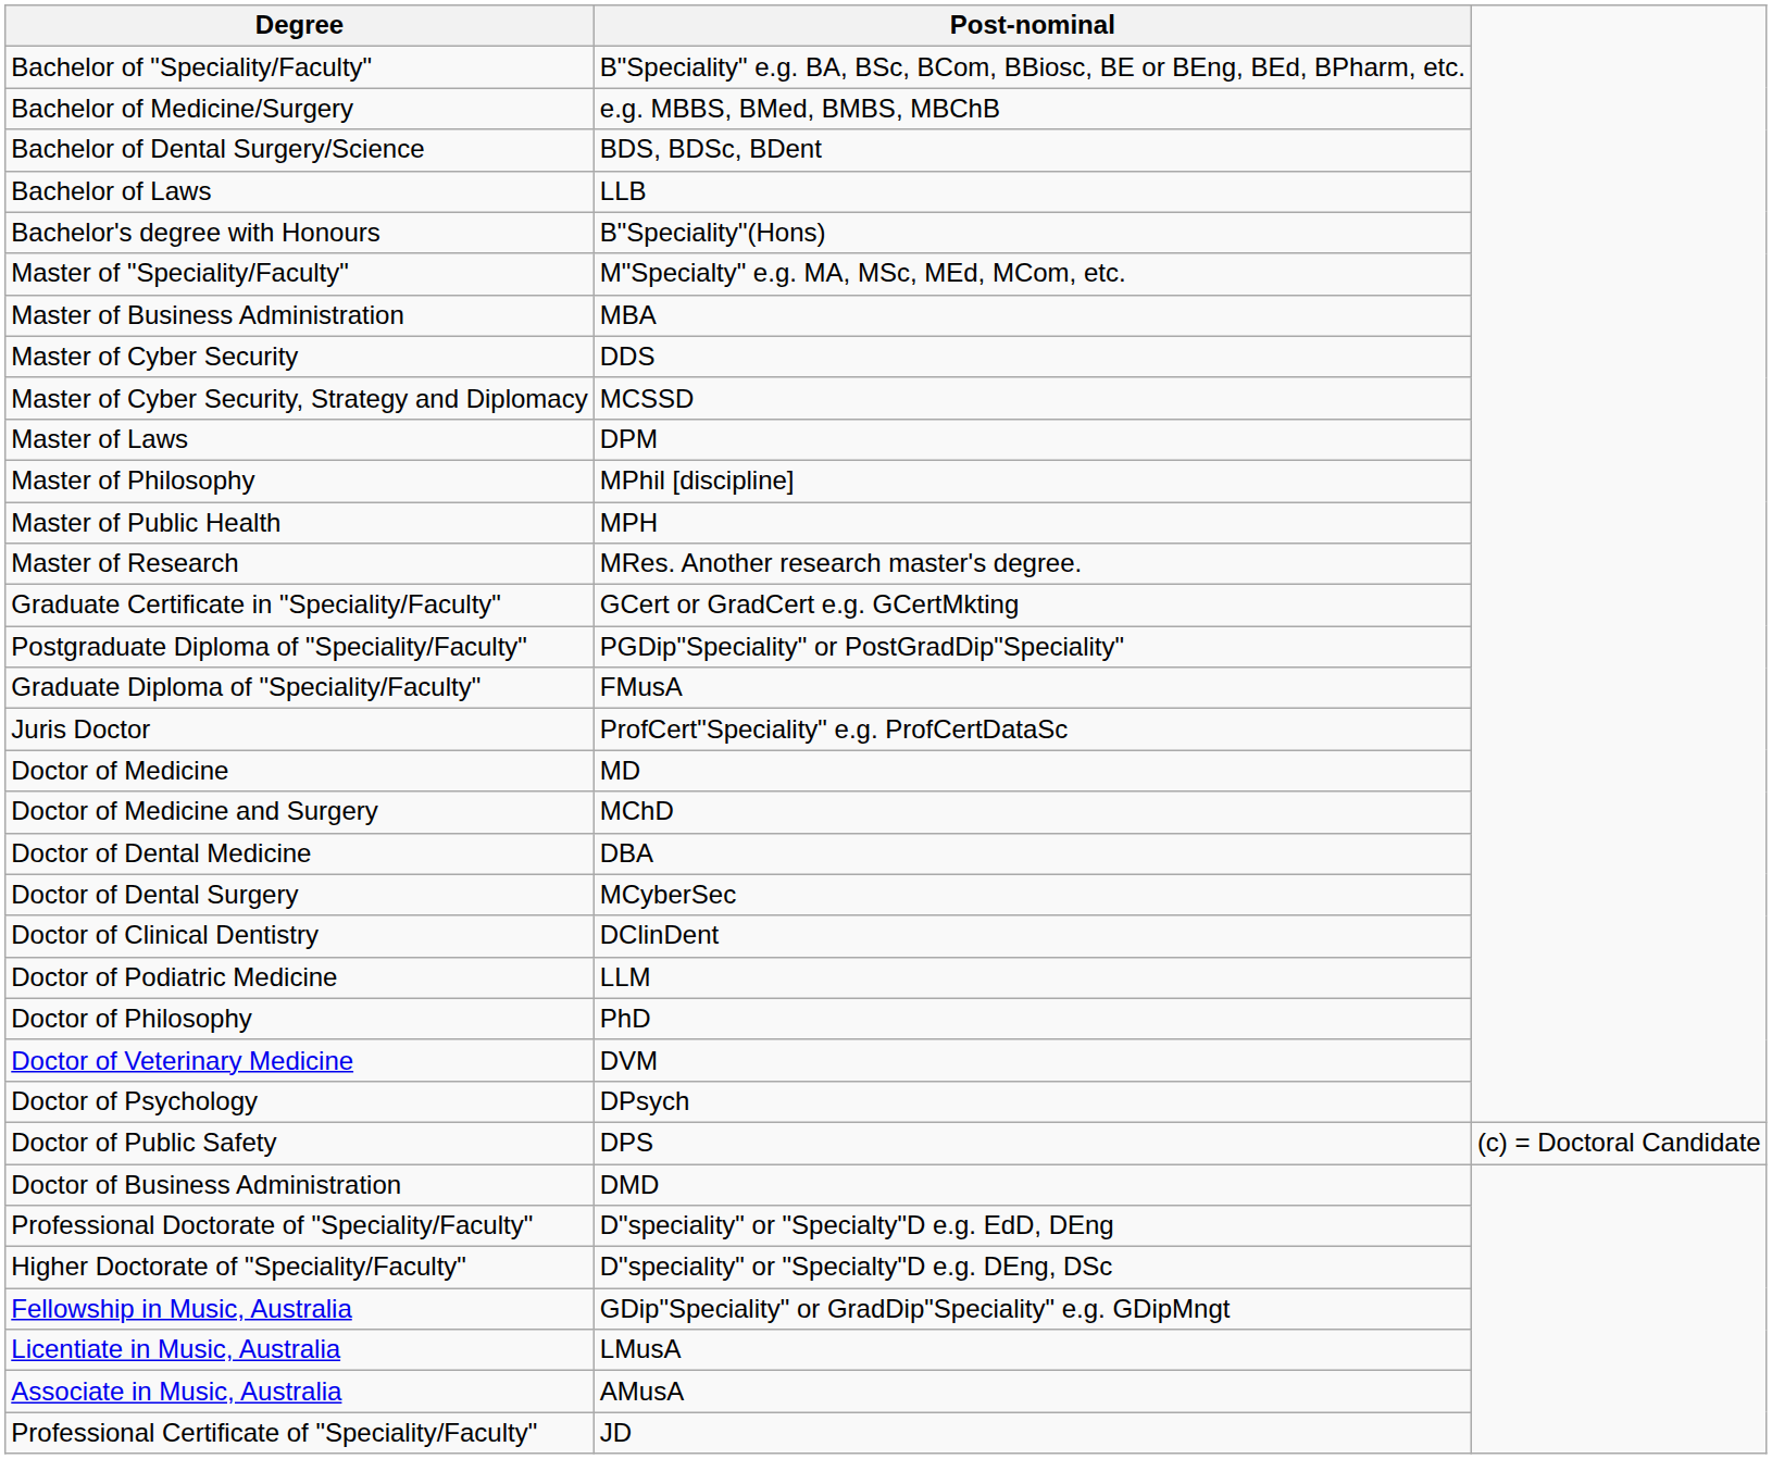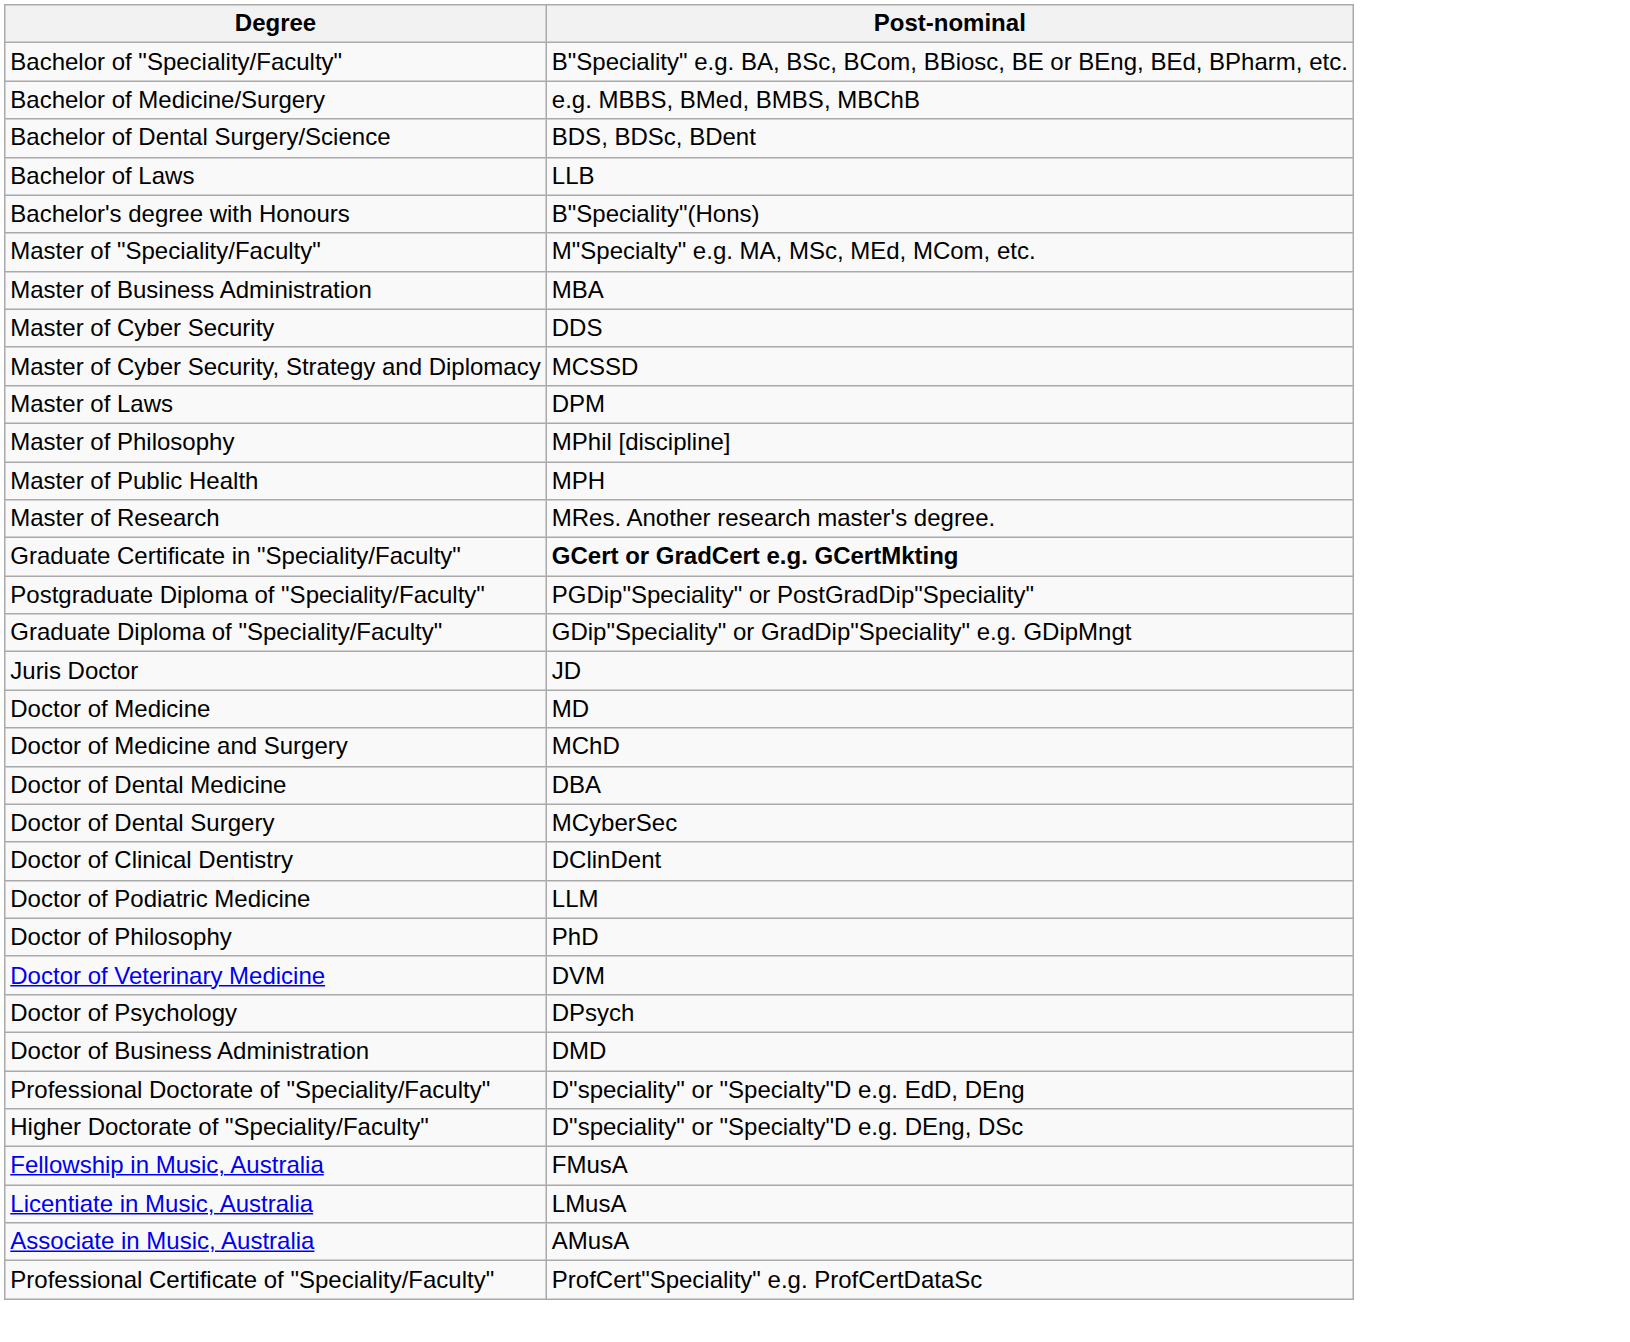 <table class="wikitable sortable">
 <tr>
 <th>Degree</th>
 <th>Post-nominal</th>
 </tr>
 <tr>
 <td>Bachelor of "Speciality/Faculty"</td>
 <td>B"Speciality"  e.g.  BA, BSc, BCom, BBiosc, BE or BEng, BEd, BPharm, etc.</td>
 </tr>
 <tr>
 <td>Bachelor of Medicine/Surgery</td>
 <td>e.g. MBBS, BMed, BMBS, MBChB</td>
 </tr>
 <tr>
 <td>Bachelor of Dental Surgery/Science</td>
 <td>BDS, BDSc, BDent</td>
 </tr>
 <tr>
 <td>Bachelor of Laws</td>
 <td>LLB</td>
 </tr>
 <tr>
 <td>Bachelor's degree with Honours</td>
 <td>B"Speciality"(Hons)</td>
 </tr>
 <tr>
 <td>Master of "Speciality/Faculty"</td>
 <td>M"Specialty"  e.g. MA, MSc, MEd, MCom, etc.</td>
 </tr>
 <tr>
 <td>Master of Business Administration</td>
 <td>MBA</td>
 </tr>
 <tr>
 <td>Master of Cyber Security</td>
 <td>DDS</td>
 </tr>
 <tr>
 <td>Master of Cyber Security, Strategy and Diplomacy</td>
 <td>MCSSD</td>
 </tr>
 <tr>
 <td>Master of Laws</td>
 <td>DPM</td>
 </tr>
 <tr>
 <td>Master of Philosophy</td>
 <td>MPhil [discipline]</td>
 </tr>
 <tr>
 <td>Master of Public Health</td>
 <td>MPH</td>
 </tr>
 <tr>
 <td>Master of Research</td>
 <td>MRes. Another research master's degree.</td>
 </tr>
 <tr>
 <td>Graduate Certificate in "Speciality/Faculty"</td>
-<td>GCert or GradCert e.g. GCertMkting</td>
+<td><strong>GCert or GradCert e.g. GCertMkting</strong></td>
 </tr>
 <tr>
 <td>Postgraduate Diploma of "Speciality/Faculty"</td>
 <td>PGDip"Speciality" or PostGradDip"Speciality"</td>
 </tr>
 <tr>
 <td>Graduate Diploma of "Speciality/Faculty"</td>
-<td>FMusA</td>
+<td>GDip"Speciality" or GradDip"Speciality" e.g. GDipMngt</td>
 </tr>
 <tr>
 <td>Juris Doctor</td>
-<td>ProfCert"Speciality"  e.g.  ProfCertDataSc</td>
+<td>JD</td>
 </tr>
 <tr>
 <td>Doctor of Medicine</td>
 <td>MD</td>
 </tr>
 <tr>
 <td>Doctor of Medicine and Surgery</td>
 <td>MChD</td>
 </tr>
 <tr>
 <td>Doctor of Dental Medicine</td>
 <td>DBA</td>
 </tr>
 <tr>
 <td>Doctor of Dental Surgery</td>
 <td>MCyberSec</td>
 </tr>
 <tr>
 <td>Doctor of Clinical Dentistry</td>
 <td>DClinDent</td>
 </tr>
 <tr>
 <td>Doctor of Podiatric Medicine</td>
 <td>LLM</td>
 </tr>
 <tr>
 <td>Doctor of Philosophy</td>
 <td>PhD</td>
 </tr>
 <tr>
 <td><a href='#'>Doctor of Veterinary Medicine</a></td>
 <td>DVM</td>
 </tr>
 <tr>
 <td>Doctor of Psychology</td>
 <td>DPsych</td>
 </tr>
 <tr>
-<td>Doctor of Public Safety</td>
-<td>DPS</td>
-<td>(c) = Doctoral Candidate</td>
-</tr>
-<tr>
 <td>Doctor of Business Administration</td>
 <td>DMD</td>
 </tr>
 <tr>
 <td>Professional Doctorate of "Speciality/Faculty"</td>
 <td>D"speciality" or "Specialty"D e.g. EdD, DEng</td>
 </tr>
 <tr>
 <td>Higher Doctorate of "Speciality/Faculty"</td>
 <td>D"speciality" or "Specialty"D e.g. DEng, DSc</td>
 </tr>
 <tr>
 <td><a href='#'>Fellowship in Music, Australia</a></td>
-<td>GDip"Speciality" or GradDip"Speciality" e.g. GDipMngt</td>
+<td>FMusA</td>
 </tr>
 <tr>
 <td><a href='#'>Licentiate in Music, Australia</a></td>
 <td>LMusA</td>
 </tr>
 <tr>
 <td><a href='#'>Associate in Music, Australia</a></td>
 <td>AMusA</td>
 </tr>
 <tr>
 <td>Professional Certificate of "Speciality/Faculty"</td>
-<td>JD</td>
+<td>ProfCert"Speciality"  e.g.  ProfCertDataSc</td>
 </tr>
 </table>
